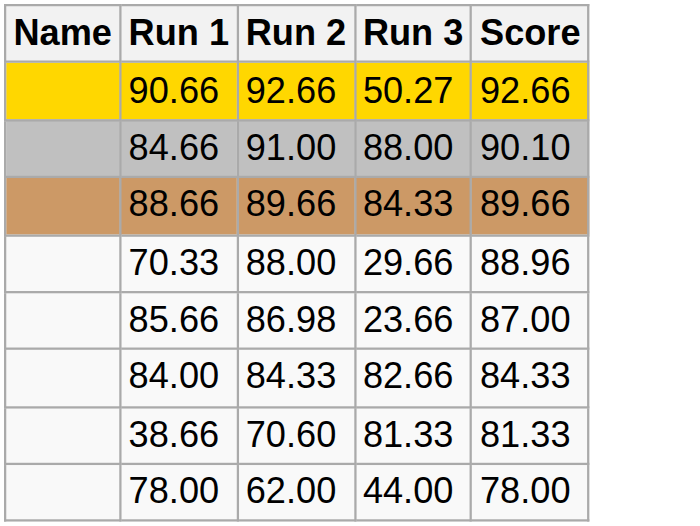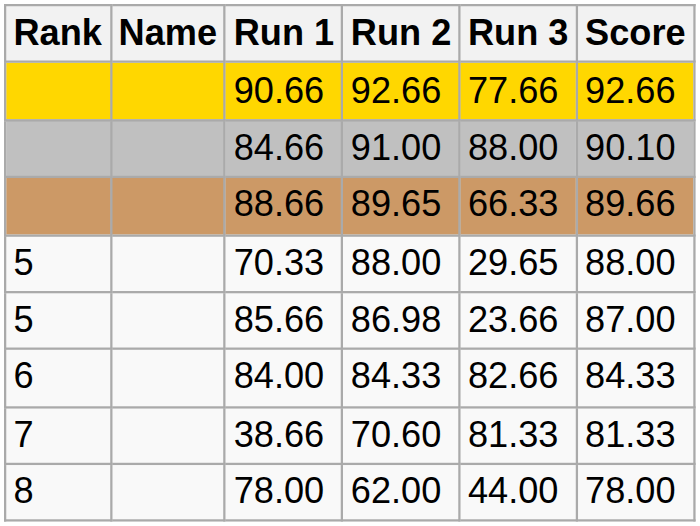 <table class="wikitable">
 <tr>
+<th>Rank</th>
 <th>Name</th>
 <th>Run 1</th>
 <th>Run 2</th>
 <th>Run 3</th>
 <th>Score</th>
 </tr>
 <tr style="background:gold;">
 <td></td>
+<td></td>
 <td>90.66</td>
 <td>92.66</td>
-<td>50.27</td>
+<td>77.66</td>
 <td>92.66</td>
 </tr>
 <tr style="background:silver;">
+<td></td>
 <td></td>
 <td>84.66</td>
 <td>91.00</td>
 <td>88.00</td>
 <td>90.10</td>
 </tr>
 <tr style="background:#CC9966;">
 <td></td>
+<td></td>
 <td>88.66</td>
-<td>89.66</td>
-<td>84.33</td>
+<td>89.65</td>
+<td>66.33</td>
 <td>89.66</td>
 </tr>
 <tr>
+<td>5</td>
 <td></td>
 <td>70.33</td>
 <td>88.00</td>
-<td>29.66</td>
-<td>88.96</td>
+<td>29.65</td>
+<td>88.00</td>
 </tr>
 <tr>
+<td>5</td>
 <td></td>
 <td>85.66</td>
 <td>86.98</td>
 <td>23.66</td>
 <td>87.00</td>
 </tr>
 <tr>
+<td>6</td>
 <td></td>
 <td>84.00</td>
 <td>84.33</td>
 <td>82.66</td>
 <td>84.33</td>
 </tr>
 <tr>
+<td>7</td>
 <td></td>
 <td>38.66</td>
 <td>70.60</td>
 <td>81.33</td>
 <td>81.33</td>
 </tr>
 <tr>
+<td>8</td>
 <td></td>
 <td>78.00</td>
 <td>62.00</td>
 <td>44.00</td>
 <td>78.00</td>
 </tr>
 </table>
